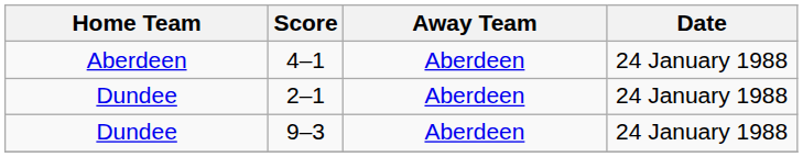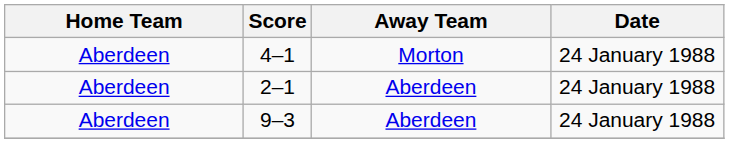 <table class="wikitable" style="text-align:center;">
 <tr>
 <th width=175>Home Team</th>
 <th width=20>Score</th>
 <th width=175>Away Team</th>
 <th width= 125>Date</th>
 </tr>
 <tr>
 <td><a href='#'>Aberdeen</a></td>
 <td>4–1</td>
-<td><a href='#'>Aberdeen</a></td>
+<td><a href='#'>Morton</a></td>
 <td>24 January 1988</td>
 </tr>
 <tr>
-<td><a href='#'>Dundee</a></td>
+<td><a href='#'>Aberdeen</a></td>
 <td>2–1</td>
 <td><a href='#'>Aberdeen</a></td>
 <td>24 January 1988</td>
 </tr>
 <tr>
-<td><a href='#'>Dundee</a></td>
+<td><a href='#'>Aberdeen</a></td>
 <td>9–3</td>
 <td><a href='#'>Aberdeen</a></td>
 <td>24 January 1988</td>
 </tr>
 <tr>
 </tr>
 </table>
